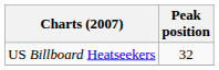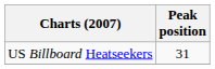 <table class="wikitable">
 <tr>
 <th>Charts (2007)</th>
 <th>Peak<br>position</th>
 </tr>
 <tr>
 <td>US <em>Billboard</em> <a href='#'>Heatseekers</a></td>
-<td align="center">32</td>
+<td align="center">31</td>
 </tr>
 <tr>
 </tr>
 </table>
